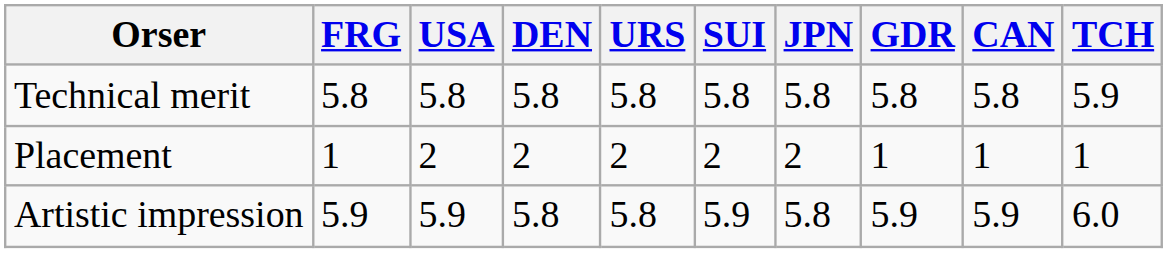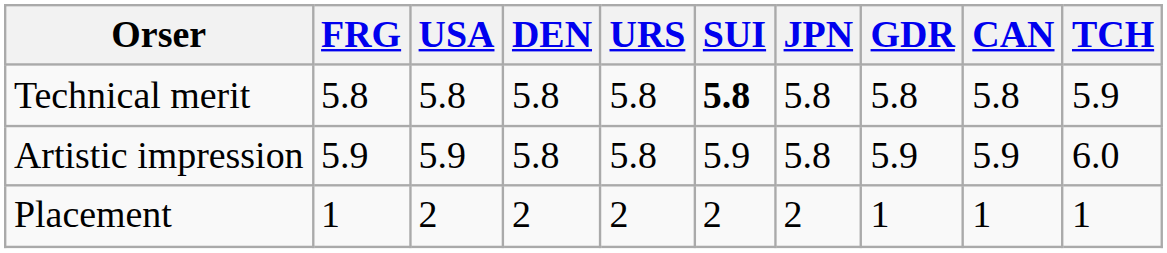 <table class="wikitable">
 <tr ---->
 <th>Orser</th>
 <th><a href='#'>FRG</a></th>
 <th><a href='#'>USA</a></th>
 <th><a href='#'>DEN</a></th>
 <th><a href='#'>URS</a></th>
 <th><a href='#'>SUI</a></th>
 <th><a href='#'>JPN</a></th>
 <th><a href='#'>GDR</a></th>
 <th><a href='#'>CAN</a></th>
 <th><a href='#'>TCH</a></th>
 </tr>
 <tr ---->
 <td>Technical merit</td>
 <td>5.8</td>
 <td>5.8</td>
 <td>5.8</td>
 <td>5.8</td>
-<td>5.8</td>
+<td><strong>5.8</strong></td>
 <td>5.8</td>
 <td>5.8</td>
 <td>5.8</td>
 <td>5.9</td>
+</tr>
+<tr ---->
+<td>Artistic impression</td>
+<td>5.9</td>
+<td>5.9</td>
+<td>5.8</td>
+<td>5.8</td>
+<td>5.9</td>
+<td>5.8</td>
+<td>5.9</td>
+<td>5.9</td>
+<td>6.0</td>
 </tr>
 <tr ---->
 <td>Placement</td>
 <td>1</td>
 <td>2</td>
 <td>2</td>
 <td>2</td>
 <td>2</td>
 <td>2</td>
 <td>1</td>
 <td>1</td>
 <td>1</td>
 </tr>
-<tr ---->
-<td>Artistic impression</td>
-<td>5.9</td>
-<td>5.9</td>
-<td>5.8</td>
-<td>5.8</td>
-<td>5.9</td>
-<td>5.8</td>
-<td>5.9</td>
-<td>5.9</td>
-<td>6.0</td>
-</tr>
 </table>
